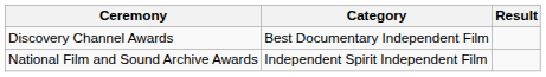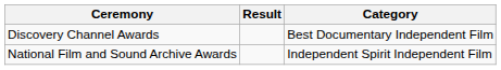 <table class="wikitable" >
 <tr>
 <th>Ceremony</th>
+<th>Result</th>
 <th>Category</th>
-<th>Result</th>
 </tr>
 <tr>
 <td>Discovery Channel Awards</td>
+<td></td>
 <td>Best Documentary Independent Film</td>
-<td></td>
 </tr>
 <tr>
 <td>National Film and Sound Archive Awards</td>
+<td></td>
 <td>Independent Spirit Independent Film</td>
-<td></td>
 </tr>
 </table>
